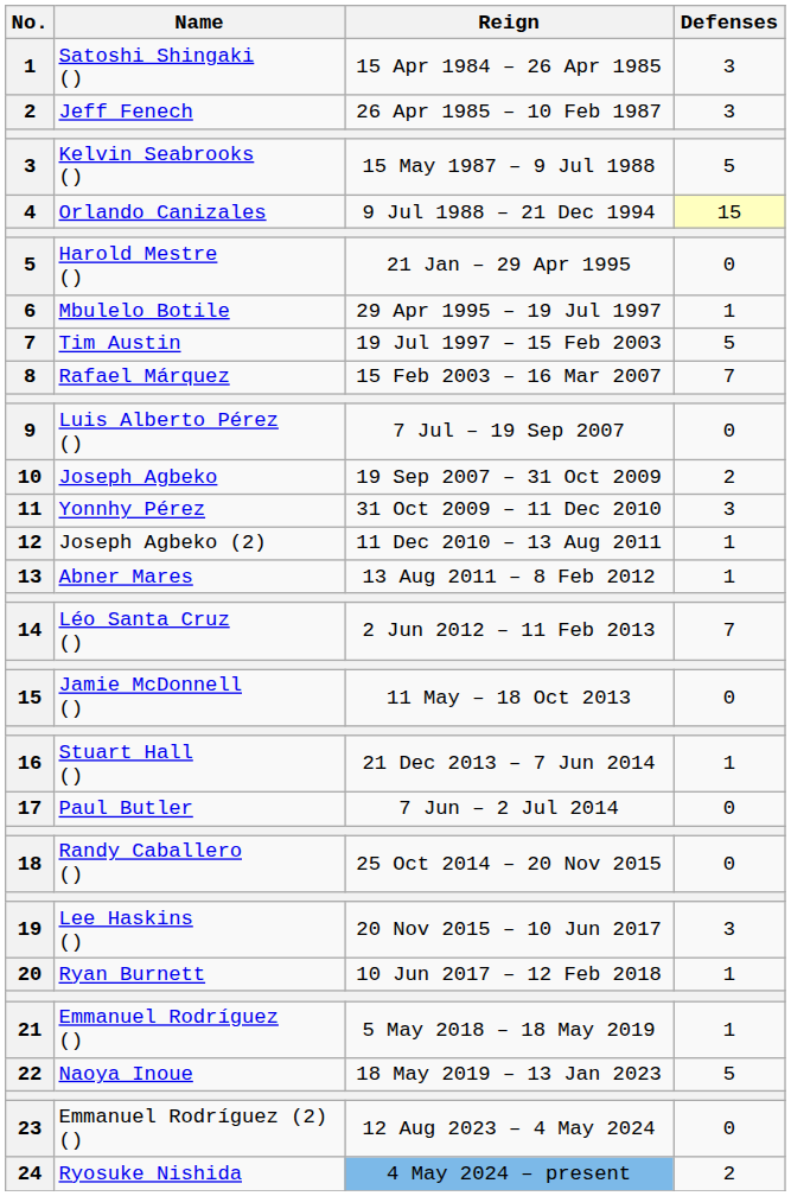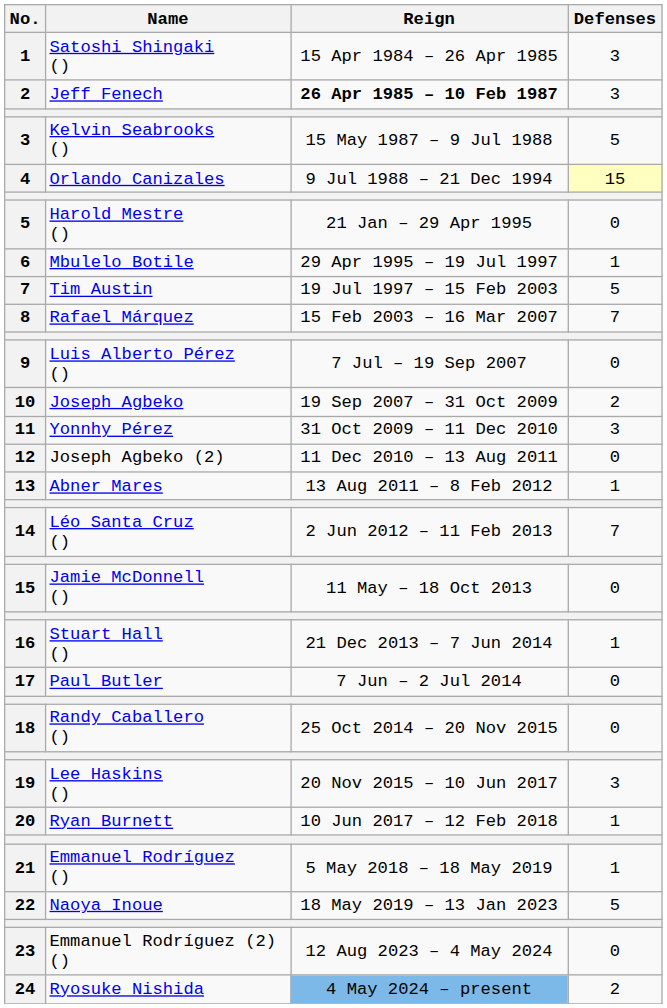 <table class="wikitable sortable" style="width:80%;">
 <tr>
 <th>No.</th>
 <th>Name</th>
 <th>Reign</th>
 <th>Defenses</th>
 </tr>
 <tr align=center>
 <th>1</th>
 <td align=left><a href='#'>Satoshi Shingaki</a><br>()</td>
 <td>15 Apr 1984 – 26 Apr 1985</td>
 <td>3</td>
 </tr>
 <tr align=center>
 <th>2</th>
 <td align=left><a href='#'>Jeff Fenech</a></td>
-<td>26 Apr 1985 – 10 Feb 1987</td>
+<td><strong>26 Apr 1985 – 10 Feb 1987</strong></td>
 <td>3</td>
 </tr>
 <tr align=center>
 <th colspan=4></th>
 </tr>
 <tr align=center>
 <th>3</th>
 <td align=left><a href='#'>Kelvin Seabrooks</a><br>()</td>
 <td>15 May 1987 – 9 Jul 1988</td>
 <td>5</td>
 </tr>
 <tr align=center>
 <th>4</th>
 <td align=left><a href='#'>Orlando Canizales</a></td>
 <td>9 Jul 1988 – 21 Dec 1994</td>
 <td style="background:#ffffbf;">15</td>
 </tr>
 <tr align=center>
 <th colspan=4></th>
 </tr>
 <tr align=center>
 <th>5</th>
 <td align=left><a href='#'>Harold Mestre</a><br>()</td>
 <td>21 Jan – 29 Apr 1995</td>
 <td>0</td>
 </tr>
 <tr align=center>
 <th>6</th>
 <td align=left><a href='#'>Mbulelo Botile</a></td>
 <td>29 Apr 1995 – 19 Jul 1997</td>
 <td>1</td>
 </tr>
 <tr align=center>
 <th>7</th>
 <td align=left><a href='#'>Tim Austin</a></td>
 <td>19 Jul 1997 – 15 Feb 2003</td>
 <td>5</td>
 </tr>
 <tr align=center>
 <th>8</th>
 <td align=left><a href='#'>Rafael Márquez</a></td>
 <td>15 Feb 2003 – 16 Mar 2007</td>
 <td>7</td>
 </tr>
 <tr align=center>
 <th colspan=4></th>
 </tr>
 <tr align=center>
 <th>9</th>
 <td align=left><a href='#'>Luis Alberto Pérez</a><br>()</td>
 <td>7 Jul – 19 Sep 2007</td>
 <td>0</td>
 </tr>
 <tr align=center>
 <th>10</th>
 <td align=left><a href='#'>Joseph Agbeko</a></td>
 <td>19 Sep 2007 – 31 Oct 2009</td>
 <td>2</td>
 </tr>
 <tr align=center>
 <th>11</th>
 <td align=left><a href='#'>Yonnhy Pérez</a></td>
 <td>31 Oct 2009 – 11 Dec 2010</td>
 <td>3</td>
 </tr>
 <tr align=center>
 <th>12</th>
 <td align=left>Joseph Agbeko (2)</td>
 <td>11 Dec 2010 – 13 Aug 2011</td>
-<td>1</td>
+<td>0</td>
 </tr>
 <tr align=center>
 <th>13</th>
 <td align=left><a href='#'>Abner Mares</a></td>
 <td>13 Aug 2011 – 8 Feb 2012</td>
 <td>1</td>
 </tr>
 <tr align=center>
 <th colspan=4></th>
 </tr>
 <tr align=center>
 <th>14</th>
 <td align=left><a href='#'>Léo Santa Cruz</a><br>()</td>
 <td>2 Jun 2012 – 11 Feb 2013</td>
 <td>7</td>
 </tr>
 <tr align=center>
 <th colspan=4></th>
 </tr>
 <tr align=center>
 <th>15</th>
 <td align=left><a href='#'>Jamie McDonnell</a><br>()</td>
 <td>11 May – 18 Oct 2013</td>
 <td>0</td>
 </tr>
 <tr align=center>
 <th colspan=4></th>
 </tr>
 <tr align=center>
 <th>16</th>
 <td align=left><a href='#'>Stuart Hall</a><br>()</td>
 <td>21 Dec 2013 – 7 Jun 2014</td>
 <td>1</td>
 </tr>
 <tr align=center>
 <th>17</th>
 <td align=left><a href='#'>Paul Butler</a></td>
 <td>7 Jun – 2 Jul 2014</td>
 <td>0</td>
 </tr>
 <tr align=center>
 <th colspan=4></th>
 </tr>
 <tr align=center>
 <th>18</th>
 <td align=left><a href='#'>Randy Caballero</a><br>()</td>
 <td>25 Oct 2014 – 20 Nov 2015</td>
 <td>0</td>
 </tr>
 <tr align=center>
 <th colspan=4></th>
 </tr>
 <tr align=center>
 <th>19</th>
 <td align=left><a href='#'>Lee Haskins</a><br>()</td>
 <td>20 Nov 2015 – 10 Jun 2017</td>
 <td>3</td>
 </tr>
 <tr align=center>
 <th>20</th>
 <td align=left><a href='#'>Ryan Burnett</a></td>
 <td>10 Jun 2017 – 12 Feb 2018</td>
 <td>1</td>
 </tr>
 <tr align=center>
 <th colspan=4></th>
 </tr>
 <tr align=center>
 <th>21</th>
 <td align=left><a href='#'>Emmanuel Rodríguez</a><br>()</td>
 <td>5 May 2018 – 18 May 2019</td>
 <td>1</td>
 </tr>
 <tr align=center>
 <th>22</th>
 <td align=left><a href='#'>Naoya Inoue</a></td>
 <td>18 May 2019 – 13 Jan 2023</td>
 <td>5</td>
 </tr>
 <tr align=center>
 <th colspan="4"></th>
 </tr>
 <tr align=center>
 <th>23</th>
 <td align=left>Emmanuel Rodríguez (2)<br>()</td>
 <td>12 Aug 2023 – 4 May 2024</td>
 <td>0</td>
 </tr>
 <tr align=center>
 <th>24</th>
 <td align=left><a href='#'>Ryosuke Nishida</a></td>
 <td style="background:#7CB9E8;">4 May 2024 – present</td>
 <td>2</td>
 </tr>
 </table>
